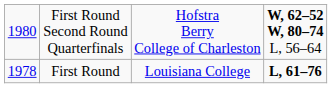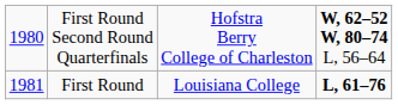 <table class="wikitable">
 <tr align="center">
 <td><a href='#'>1980</a></td>
 <td>First Round<br>Second Round<br>Quarterfinals</td>
 <td><a href='#'>Hofstra</a><br><a href='#'>Berry</a><br><a href='#'>College of Charleston</a></td>
 <td><strong>W, 62–52</strong><br><strong>W, 80–74</strong><br>L, 56–64</td>
 </tr>
 <tr align="center">
-<td><a href='#'>1978</a></td>
+<td><a href='#'>1981</a></td>
 <td>First Round</td>
 <td><a href='#'>Louisiana College</a></td>
 <td><strong>L, 61–76</strong></td>
 </tr>
 </table>
